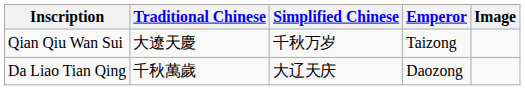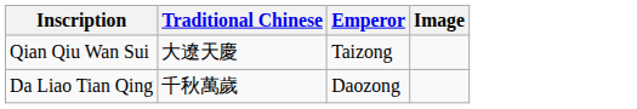 <table class="wikitable">
 <tr>
 <th>Inscription</th>
 <th><a href='#'>Traditional Chinese</a></th>
-<th><a href='#'>Simplified Chinese</a></th>
 <th><a href='#'>Emperor</a></th>
 <th>Image</th>
 </tr>
 <tr>
 <td>Qian Qiu Wan Sui</td>
 <td>大遼天慶</td>
-<td>千秋万岁</td>
 <td>Taizong</td>
 <td></td>
 </tr>
 <tr>
 <td>Da Liao Tian Qing</td>
 <td>千秋萬歲</td>
-<td>大辽天庆</td>
 <td>Daozong</td>
 <td></td>
 </tr>
 </table>
